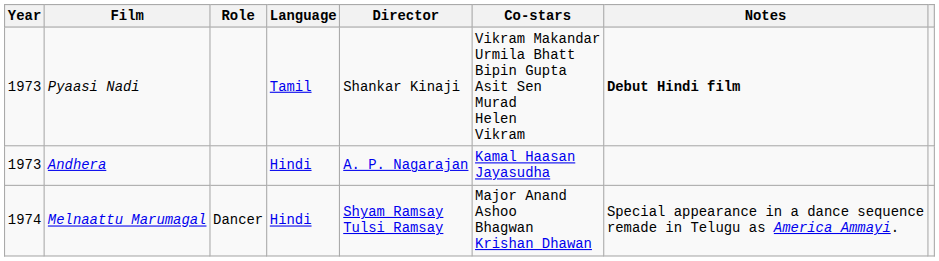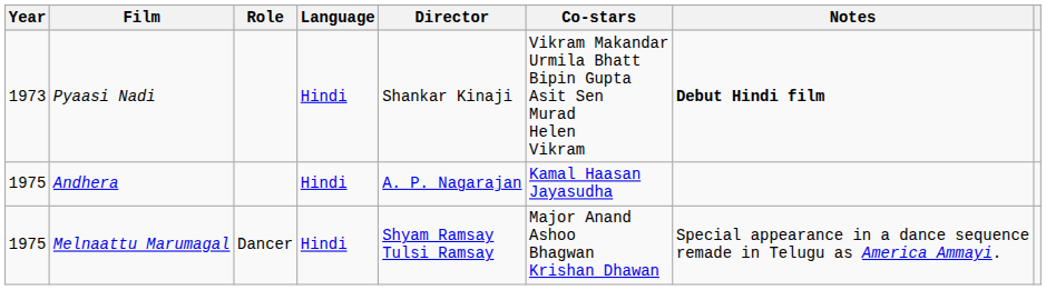 <table class="wikitable sortable">
 <tr style="background:#ccc; text-align:center;">
 <th>Year</th>
 <th>Film</th>
 <th>Role</th>
 <th>Language</th>
 <th>Director</th>
 <th>Co-stars</th>
 <th>Notes</th>
 <th scope="col" class="unsortable"></th>
 </tr>
 <tr>
 <td>1973</td>
 <td><em>Pyaasi Nadi</em></td>
 <td></td>
-<td><a href='#'>Tamil</a></td>
+<td><a href='#'>Hindi</a></td>
 <td Ravi Kinagi>Shankar Kinaji</td>
 <td>Vikram Makandar<br>Urmila Bhatt<br>Bipin Gupta<br>Asit Sen<br>Murad<br>Helen<br>Vikram</td>
 <td><strong>Debut Hindi film</strong></td>
 <td></td>
 </tr>
 <tr>
-<td>1973</td>
+<td>1975</td>
 <td><em><a href='#'>Andhera</a></em></td>
 <td></td>
 <td><a href='#'>Hindi</a></td>
 <td><a href='#'>A. P. Nagarajan</a></td>
 <td><a href='#'>Kamal Haasan</a><br><a href='#'>Jayasudha</a></td>
 <td></td>
 <td></td>
 </tr>
 <tr>
-<td>1974</td>
+<td>1975</td>
 <td><em><a href='#'>Melnaattu Marumagal</a></em></td>
 <td>Dancer</td>
 <td><a href='#'>Hindi</a></td>
 <td><a href='#'>Shyam Ramsay</a><br><a href='#'>Tulsi Ramsay</a></td>
 <td>Major Anand<br>Ashoo<br>Bhagwan<br><a href='#'>Krishan Dhawan</a></td>
 <td>Special appearance in a dance sequence <br>remade in Telugu as <em><a href='#'>America Ammayi</a></em>.</td>
 <td></td>
 </tr>
 </table>
